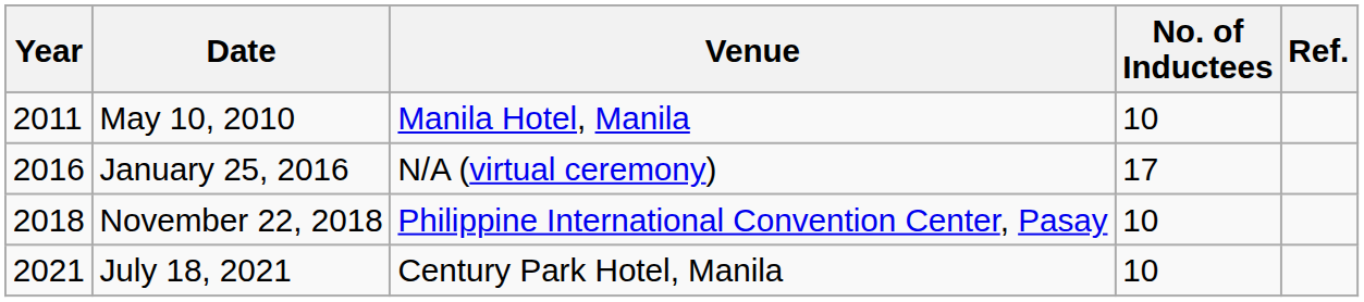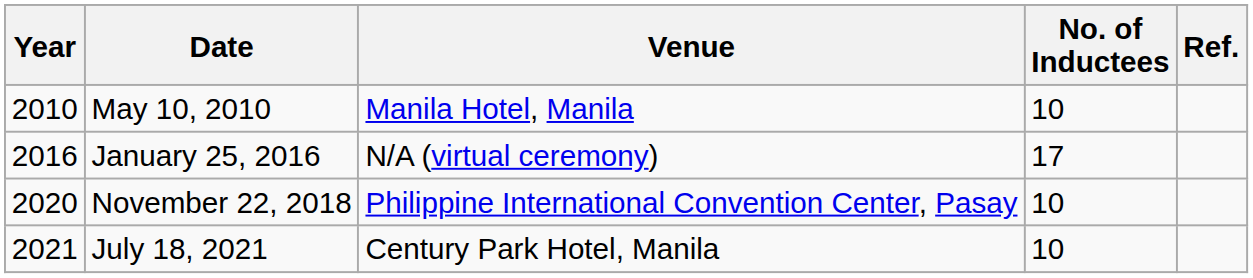 <table class="wikitable sortable" style="font-size: 95%">
 <tr>
 <th>Year</th>
 <th>Date</th>
 <th>Venue</th>
 <th>No. of<br>Inductees</th>
 <th>Ref.</th>
 </tr>
 <tr>
-<td>2011</td>
+<td>2010</td>
 <td>May 10, 2010</td>
 <td><a href='#'>Manila Hotel</a>, <a href='#'>Manila</a></td>
 <td>10</td>
 <td></td>
 </tr>
 <tr>
 <td>2016</td>
 <td>January 25, 2016</td>
 <td>N/A (<a href='#'>virtual ceremony</a>)</td>
 <td>17</td>
 <td></td>
 </tr>
 <tr>
-<td>2018</td>
+<td>2020</td>
 <td>November 22, 2018</td>
 <td><a href='#'>Philippine International Convention Center</a>, <a href='#'>Pasay</a></td>
 <td>10</td>
 <td></td>
 </tr>
 <tr>
 <td>2021</td>
 <td>July 18, 2021</td>
 <td>Century Park Hotel, Manila</td>
 <td>10</td>
 <td></td>
 </tr>
 </table>
